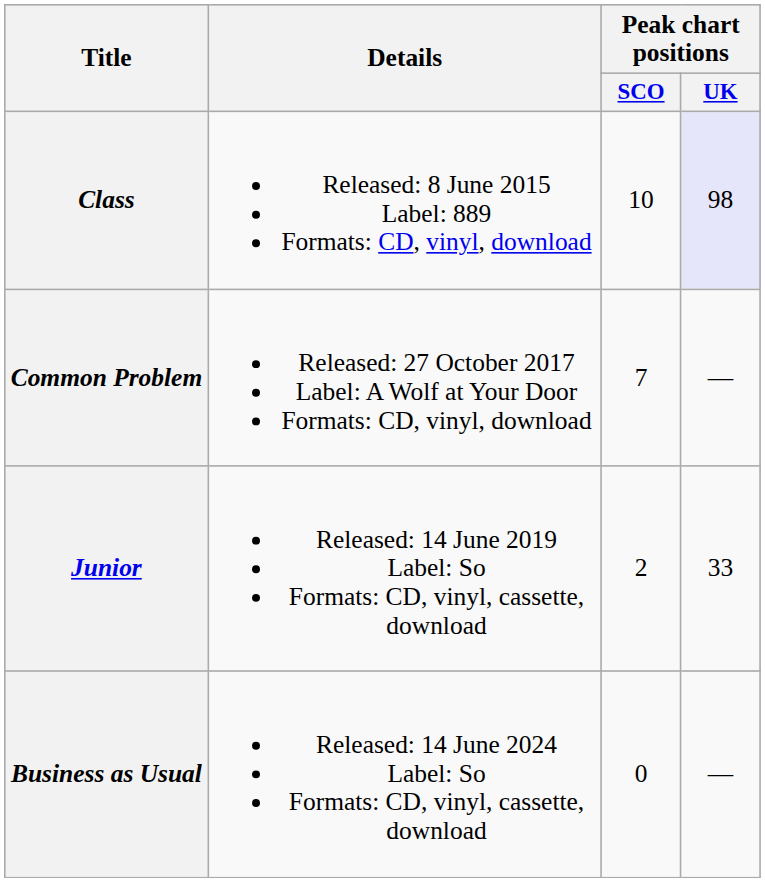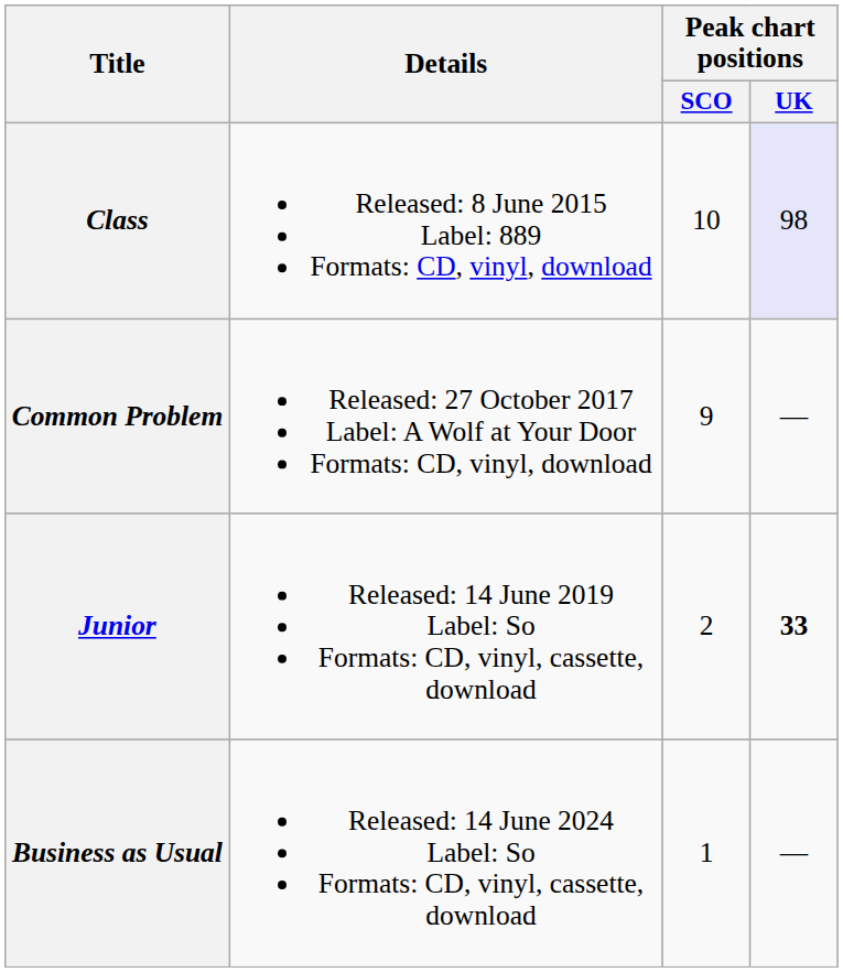 <table class="wikitable plainrowheaders" style="text-align:center;">
 <tr>
 <th scope="col" rowspan="2">Title</th>
 <th scope="col" rowspan="2" style="width:240px;">Details</th>
 <th scope="col" colspan="2">Peak chart positions</th>
 </tr>
 <tr>
 <th scope="col" style="width:3.0em;font-size:90%;"><a href='#'>SCO</a></th>
 <th scope="col" style="width:3.0em;font-size:90%;"><a href='#'>UK</a></th>
 </tr>
 <tr>
 <th scope="row"><em>Class</em></th>
 <td><br><ul><li>Released: 8 June 2015</li><li>Label: 889</li><li>Formats: <a href='#'>CD</a>, <a href='#'>vinyl</a>, <a href='#'>download</a></li></ul></td>
 <td>10</td>
 <td style="background: lavender;">98</td>
 </tr>
 <tr>
 <th scope="row"><em>Common Problem</em></th>
 <td><br><ul><li>Released: 27 October 2017</li><li>Label: A Wolf at Your Door</li><li>Formats: CD, vinyl, download</li></ul></td>
-<td>7</td>
+<td>9</td>
 <td>—</td>
 </tr>
 <tr>
 <th scope="row"><em><a href='#'>Junior</a></em></th>
 <td><br><ul><li>Released: 14 June 2019</li><li>Label: So</li><li>Formats: CD, vinyl, cassette, download</li></ul></td>
 <td>2</td>
-<td>33</td>
+<td><strong>33</strong></td>
 </tr>
 <tr>
 <th scope="row"><em>Business as Usual</em></th>
 <td><br><ul><li>Released: 14 June 2024</li><li>Label: So</li><li>Formats: CD, vinyl, cassette, download</li></ul></td>
-<td>0</td>
+<td>1</td>
 <td>—</td>
 </tr>
 </table>
